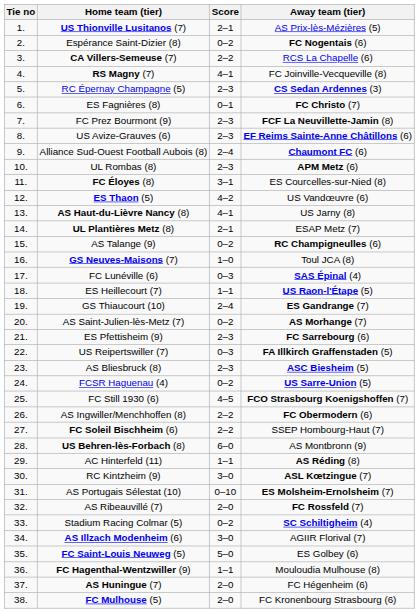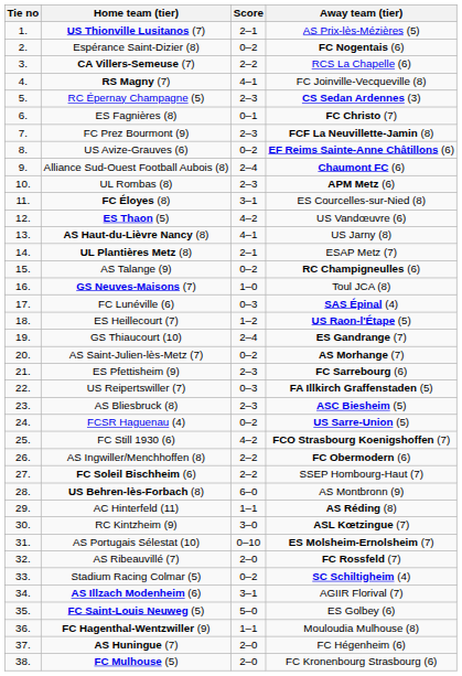 <table class="wikitable" style="text-align: center">
 <tr>
 <th>Tie no</th>
 <th>Home team (tier)</th>
 <th>Score</th>
 <th>Away team (tier)</th>
 </tr>
 <tr>
 <td>1.</td>
 <td><strong><a href='#'>US Thionville Lusitanos</a></strong> (7)</td>
 <td>2–1</td>
 <td><a href='#'>AS Prix-lès-Mézières</a> (5)</td>
 </tr>
 <tr>
 <td>2.</td>
 <td>Espérance Saint-Dizier (8)</td>
 <td>0–2</td>
 <td><strong>FC Nogentais</strong> (6)</td>
 </tr>
 <tr>
 <td>3.</td>
 <td><strong>CA Villers-Semeuse</strong> (7)</td>
 <td>2–2 </td>
 <td><a href='#'>RCS La Chapelle</a> (6)</td>
 </tr>
 <tr>
 <td>4.</td>
 <td><strong>RS Magny</strong> (7)</td>
 <td>4–1</td>
 <td>FC Joinville-Vecqueville (8)</td>
 </tr>
 <tr>
 <td>5.</td>
 <td><a href='#'>RC Épernay Champagne</a> (5)</td>
 <td>2–3</td>
 <td><strong><a href='#'>CS Sedan Ardennes</a></strong> (3)</td>
 </tr>
 <tr>
 <td>6.</td>
 <td>ES Fagnières (8)</td>
 <td>0–1</td>
 <td><strong>FC Christo</strong> (7)</td>
 </tr>
 <tr>
 <td>7.</td>
 <td>FC Prez Bourmont (9)</td>
 <td>2–3</td>
 <td><strong>FCF La Neuvillette-Jamin</strong> (8)</td>
 </tr>
 <tr>
 <td>8.</td>
 <td>US Avize-Grauves (6)</td>
-<td>2–3</td>
+<td>0–2</td>
 <td><strong><a href='#'>EF Reims Sainte-Anne Châtillons</a></strong> (6)</td>
 </tr>
 <tr>
 <td>9.</td>
 <td>Alliance Sud-Ouest Football Aubois (8)</td>
 <td>2–4</td>
 <td><strong><a href='#'>Chaumont FC</a></strong> (6)</td>
 </tr>
 <tr>
 <td>10.</td>
 <td>UL Rombas (8)</td>
 <td>2–3</td>
 <td><strong>APM Metz</strong> (6)</td>
 </tr>
 <tr>
 <td>11.</td>
 <td><strong>FC Éloyes</strong> (8)</td>
 <td>3–1</td>
 <td>ES Courcelles-sur-Nied (8)</td>
 </tr>
 <tr>
 <td>12.</td>
 <td><strong><a href='#'>ES Thaon</a></strong> (5)</td>
 <td>4–2</td>
 <td>US Vandœuvre (6)</td>
 </tr>
 <tr>
 <td>13.</td>
 <td><strong>AS Haut-du-Lièvre Nancy</strong> (8)</td>
 <td>4–1</td>
 <td>US Jarny (8)</td>
 </tr>
 <tr>
 <td>14.</td>
 <td><strong>UL Plantières Metz</strong> (8)</td>
 <td>2–1</td>
 <td>ESAP Metz (7)</td>
 </tr>
 <tr>
 <td>15.</td>
 <td>AS Talange (9)</td>
 <td>0–2</td>
 <td><strong>RC Champigneulles</strong> (6)</td>
 </tr>
 <tr>
 <td>16.</td>
 <td><strong><a href='#'>GS Neuves-Maisons</a></strong> (7)</td>
 <td>1–0</td>
 <td>Toul JCA (8)</td>
 </tr>
 <tr>
 <td>17.</td>
 <td>FC Lunéville (6)</td>
 <td>0–3</td>
 <td><strong><a href='#'>SAS Épinal</a></strong> (4)</td>
 </tr>
 <tr>
 <td>18.</td>
 <td>ES Heillecourt (7)</td>
-<td>1–1 </td>
+<td>1–2</td>
 <td><strong><a href='#'>US Raon-l'Étape</a></strong> (5)</td>
 </tr>
 <tr>
 <td>19.</td>
 <td>GS Thiaucourt (10)</td>
 <td>2–4</td>
 <td><strong>ES Gandrange</strong> (7)</td>
 </tr>
 <tr>
 <td>20.</td>
 <td>AS Saint-Julien-lès-Metz (7)</td>
 <td>0–2</td>
 <td><strong>AS Morhange</strong> (7)</td>
 </tr>
 <tr>
 <td>21.</td>
 <td>ES Pfettisheim (9)</td>
 <td>2–3</td>
 <td><strong>FC Sarrebourg</strong> (6)</td>
 </tr>
 <tr>
 <td>22.</td>
 <td>US Reipertswiller (7)</td>
 <td>0–3</td>
 <td><strong>FA Illkirch Graffenstaden</strong> (5)</td>
 </tr>
 <tr>
 <td>23.</td>
 <td>AS Bliesbruck (8)</td>
 <td>2–3</td>
 <td><strong><a href='#'>ASC Biesheim</a></strong> (5)</td>
 </tr>
 <tr>
 <td>24.</td>
 <td><a href='#'>FCSR Haguenau</a> (4)</td>
 <td>0–2</td>
 <td><strong><a href='#'>US Sarre-Union</a></strong> (5)</td>
 </tr>
 <tr>
 <td>25.</td>
 <td>FC Still 1930 (6)</td>
-<td>4–5</td>
+<td>4–2</td>
 <td><strong>FCO Strasbourg Koenigshoffen</strong> (7)</td>
 </tr>
 <tr>
 <td>26.</td>
 <td>AS Ingwiller/Menchhoffen (8)</td>
 <td>2–2 </td>
 <td><strong>FC Obermodern</strong> (6)</td>
 </tr>
 <tr>
 <td>27.</td>
 <td><strong>FC Soleil Bischheim</strong> (6)</td>
 <td>2–2 </td>
 <td>SSEP Hombourg-Haut (7)</td>
 </tr>
 <tr>
 <td>28.</td>
 <td><strong>US Behren-lès-Forbach</strong> (8)</td>
 <td>6–0</td>
 <td>AS Montbronn (9)</td>
 </tr>
 <tr>
 <td>29.</td>
 <td>AC Hinterfeld (11)</td>
 <td>1–1 </td>
 <td><strong>AS Réding</strong> (8)</td>
 </tr>
 <tr>
 <td>30.</td>
 <td>RC Kintzheim (9)</td>
 <td>3–0</td>
 <td><strong>ASL Kœtzingue</strong> (7)</td>
 </tr>
 <tr>
 <td>31.</td>
 <td>AS Portugais Sélestat (10)</td>
 <td>0–10</td>
 <td><strong>ES Molsheim-Ernolsheim</strong> (7)</td>
 </tr>
 <tr>
 <td>32.</td>
 <td>AS Ribeauvillé (7)</td>
 <td>2–0</td>
 <td><strong>FC Rossfeld</strong> (7)</td>
 </tr>
 <tr>
 <td>33.</td>
 <td>Stadium Racing Colmar (5)</td>
 <td>0–2</td>
 <td><strong><a href='#'>SC Schiltigheim</a></strong> (4)</td>
 </tr>
 <tr>
 <td>34.</td>
 <td><strong><a href='#'>AS Illzach Modenheim</a></strong> (6)</td>
-<td>3–0</td>
+<td>3–1</td>
 <td>AGIIR Florival (7)</td>
 </tr>
 <tr>
 <td>35.</td>
 <td><strong><a href='#'>FC Saint-Louis Neuweg</a></strong> (5)</td>
 <td>5–0</td>
 <td>ES Golbey (6)</td>
 </tr>
 <tr>
 <td>36.</td>
 <td><strong>FC Hagenthal-Wentzwiller</strong> (9)</td>
 <td>1–1 </td>
 <td>Mouloudia Mulhouse (8)</td>
 </tr>
 <tr>
 <td>37.</td>
 <td><strong>AS Huningue</strong> (7)</td>
 <td>2–0</td>
 <td>FC Hégenheim (6)</td>
 </tr>
 <tr>
 <td>38.</td>
 <td><strong><a href='#'>FC Mulhouse</a></strong> (5)</td>
 <td>2–0</td>
 <td>FC Kronenbourg Strasbourg (6)</td>
 </tr>
 </table>
